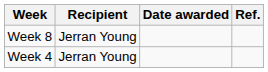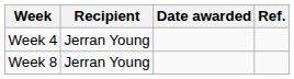 <table class="wikitable">
 <tr>
 <th>Week</th>
 <th>Recipient</th>
 <th>Date awarded</th>
 <th>Ref.</th>
 </tr>
 <tr>
+<td>Week 4</td>
+<td>Jerran Young</td>
+<td></td>
+<td></td>
+</tr>
+<tr>
 <td>Week 8</td>
 <td>Jerran Young</td>
 <td></td>
 <td></td>
 </tr>
-<tr>
-<td>Week 4</td>
-<td>Jerran Young</td>
-<td></td>
-<td></td>
-</tr>
 </table>
